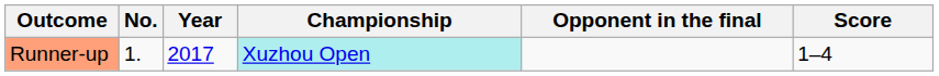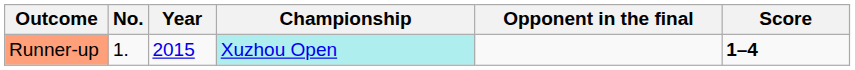 <table class="sortable wikitable">
 <tr>
 <th width="80">Outcome</th>
 <th width="20">No.</th>
 <th width="50">Year</th>
 <th style="width:210px;">Championship</th>
 <th style="width:200px;">Opponent in the final</th>
 <th style="width:100px;">Score</th>
 </tr>
 <tr>
 <td style="background:#ffa07a;">Runner-up</td>
 <td>1.</td>
-<td><a href='#'>2017</a></td>
+<td><a href='#'>2015</a></td>
 <td style="background: paleturquoise;"><a href='#'>Xuzhou Open</a></td>
 <td> </td>
-<td>1–4</td>
+<td><strong>1–4</strong></td>
 </tr>
 </table>
